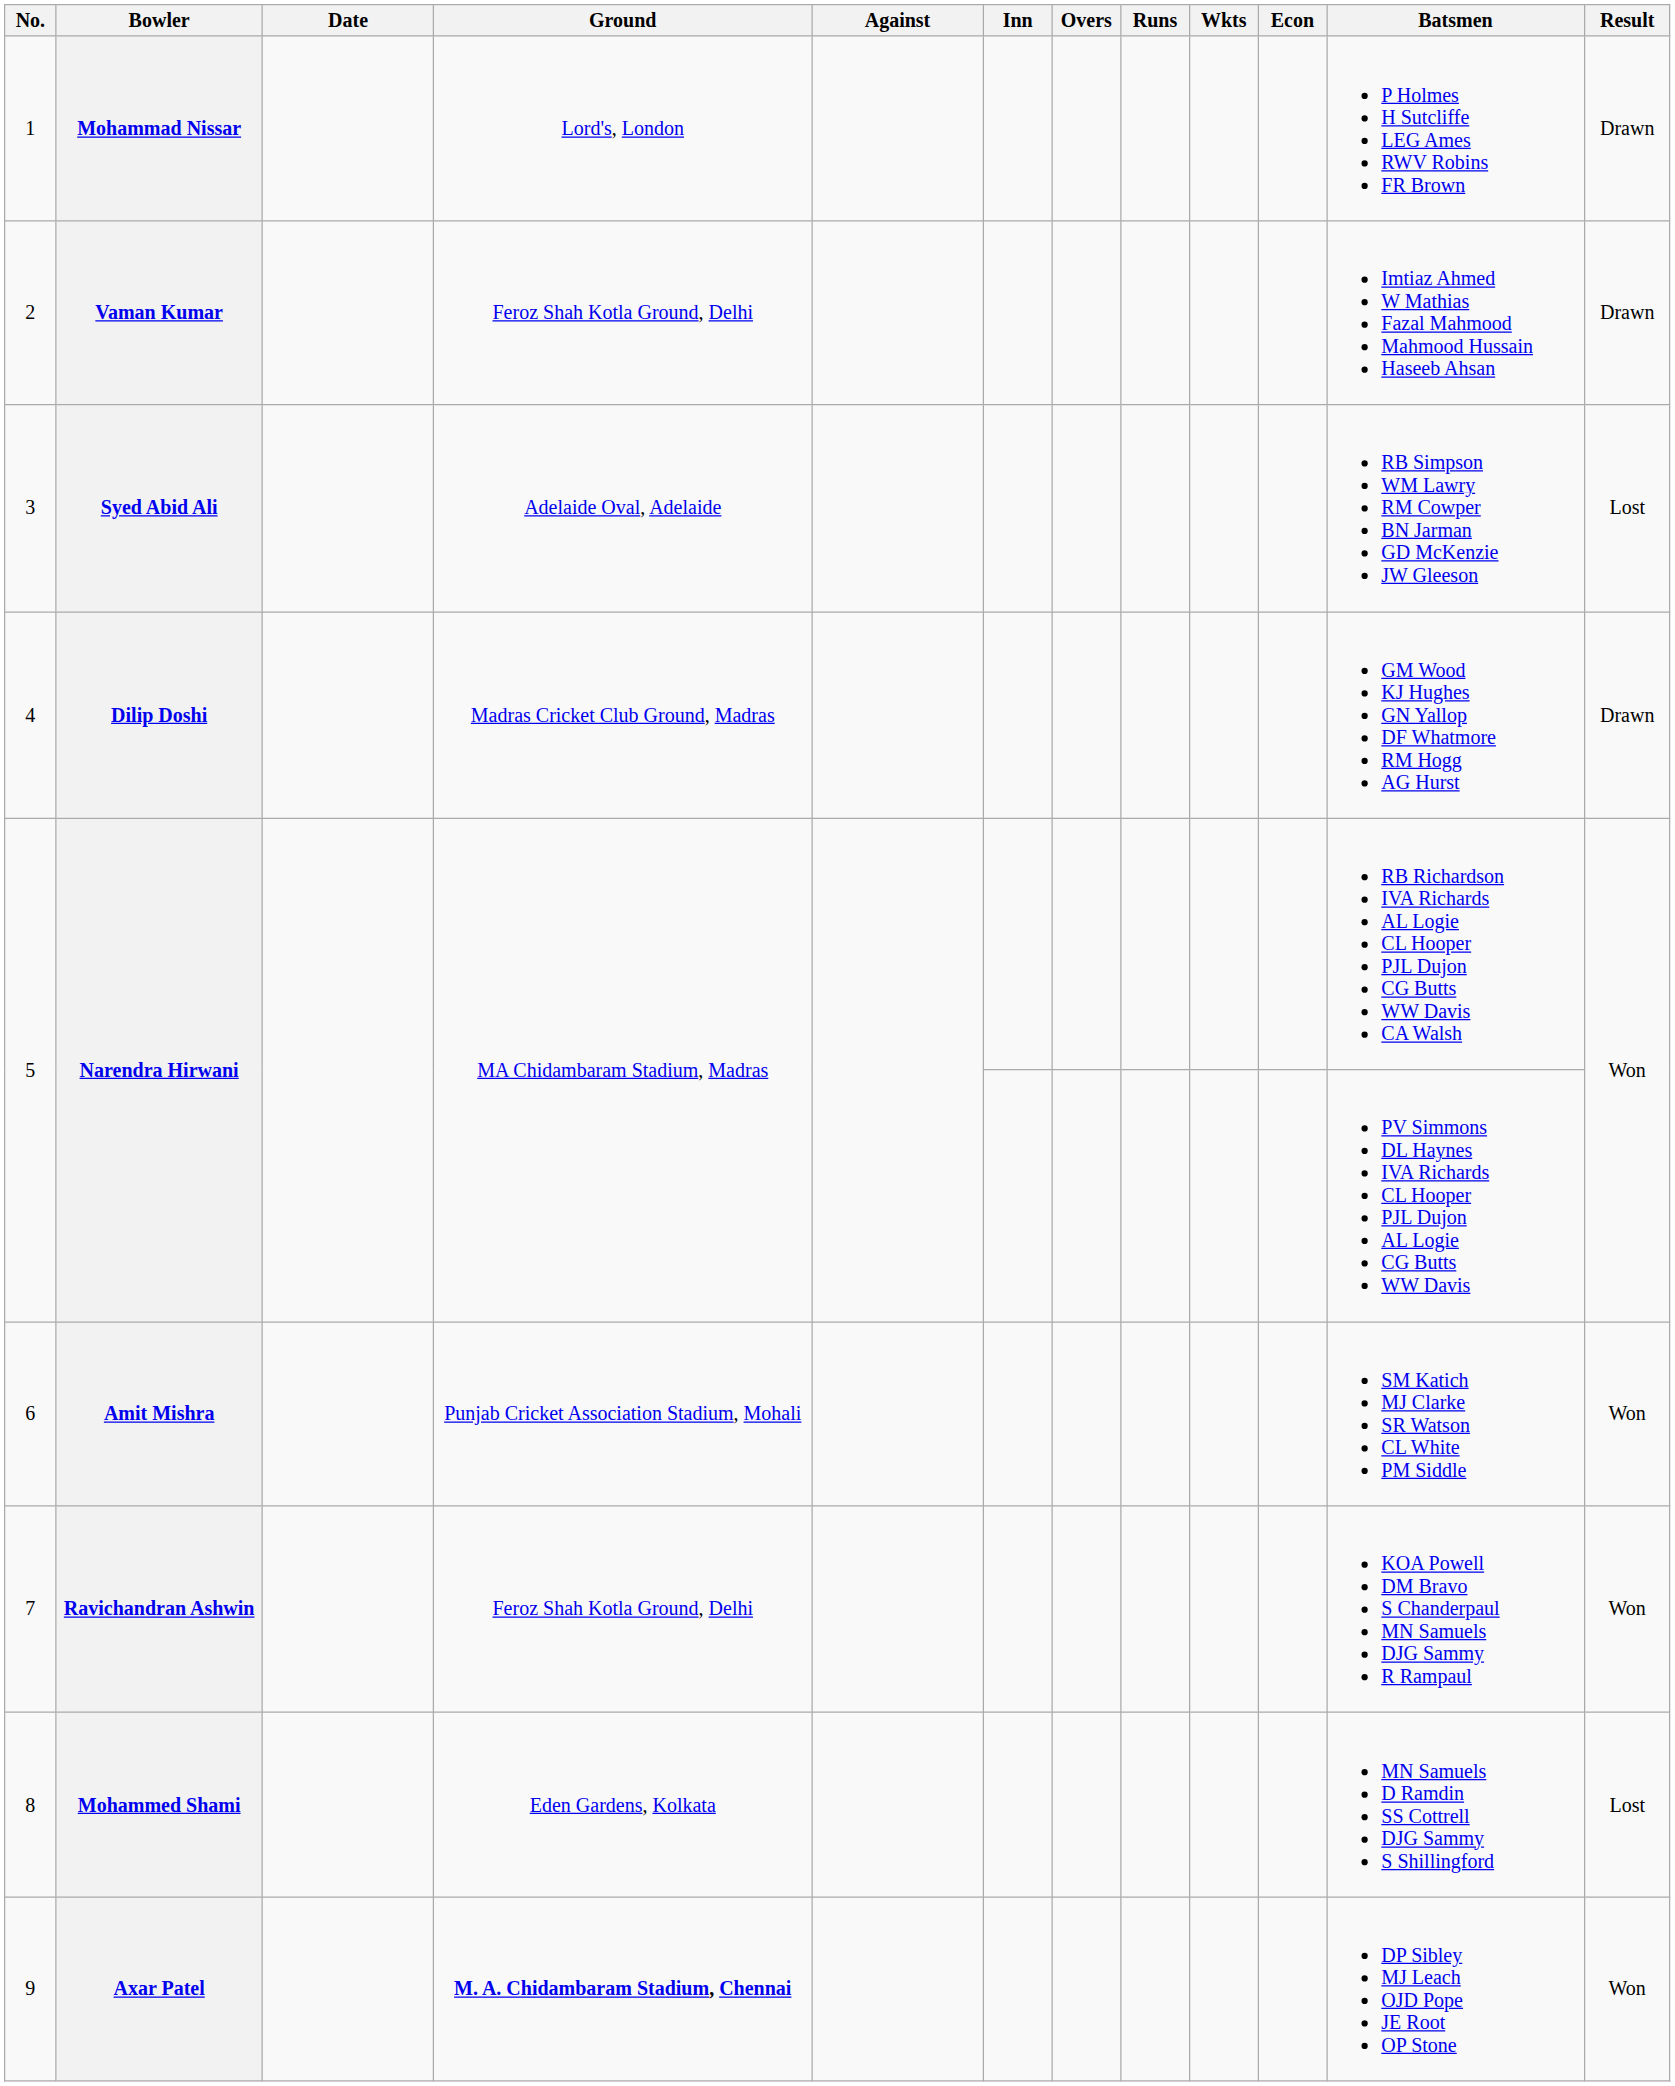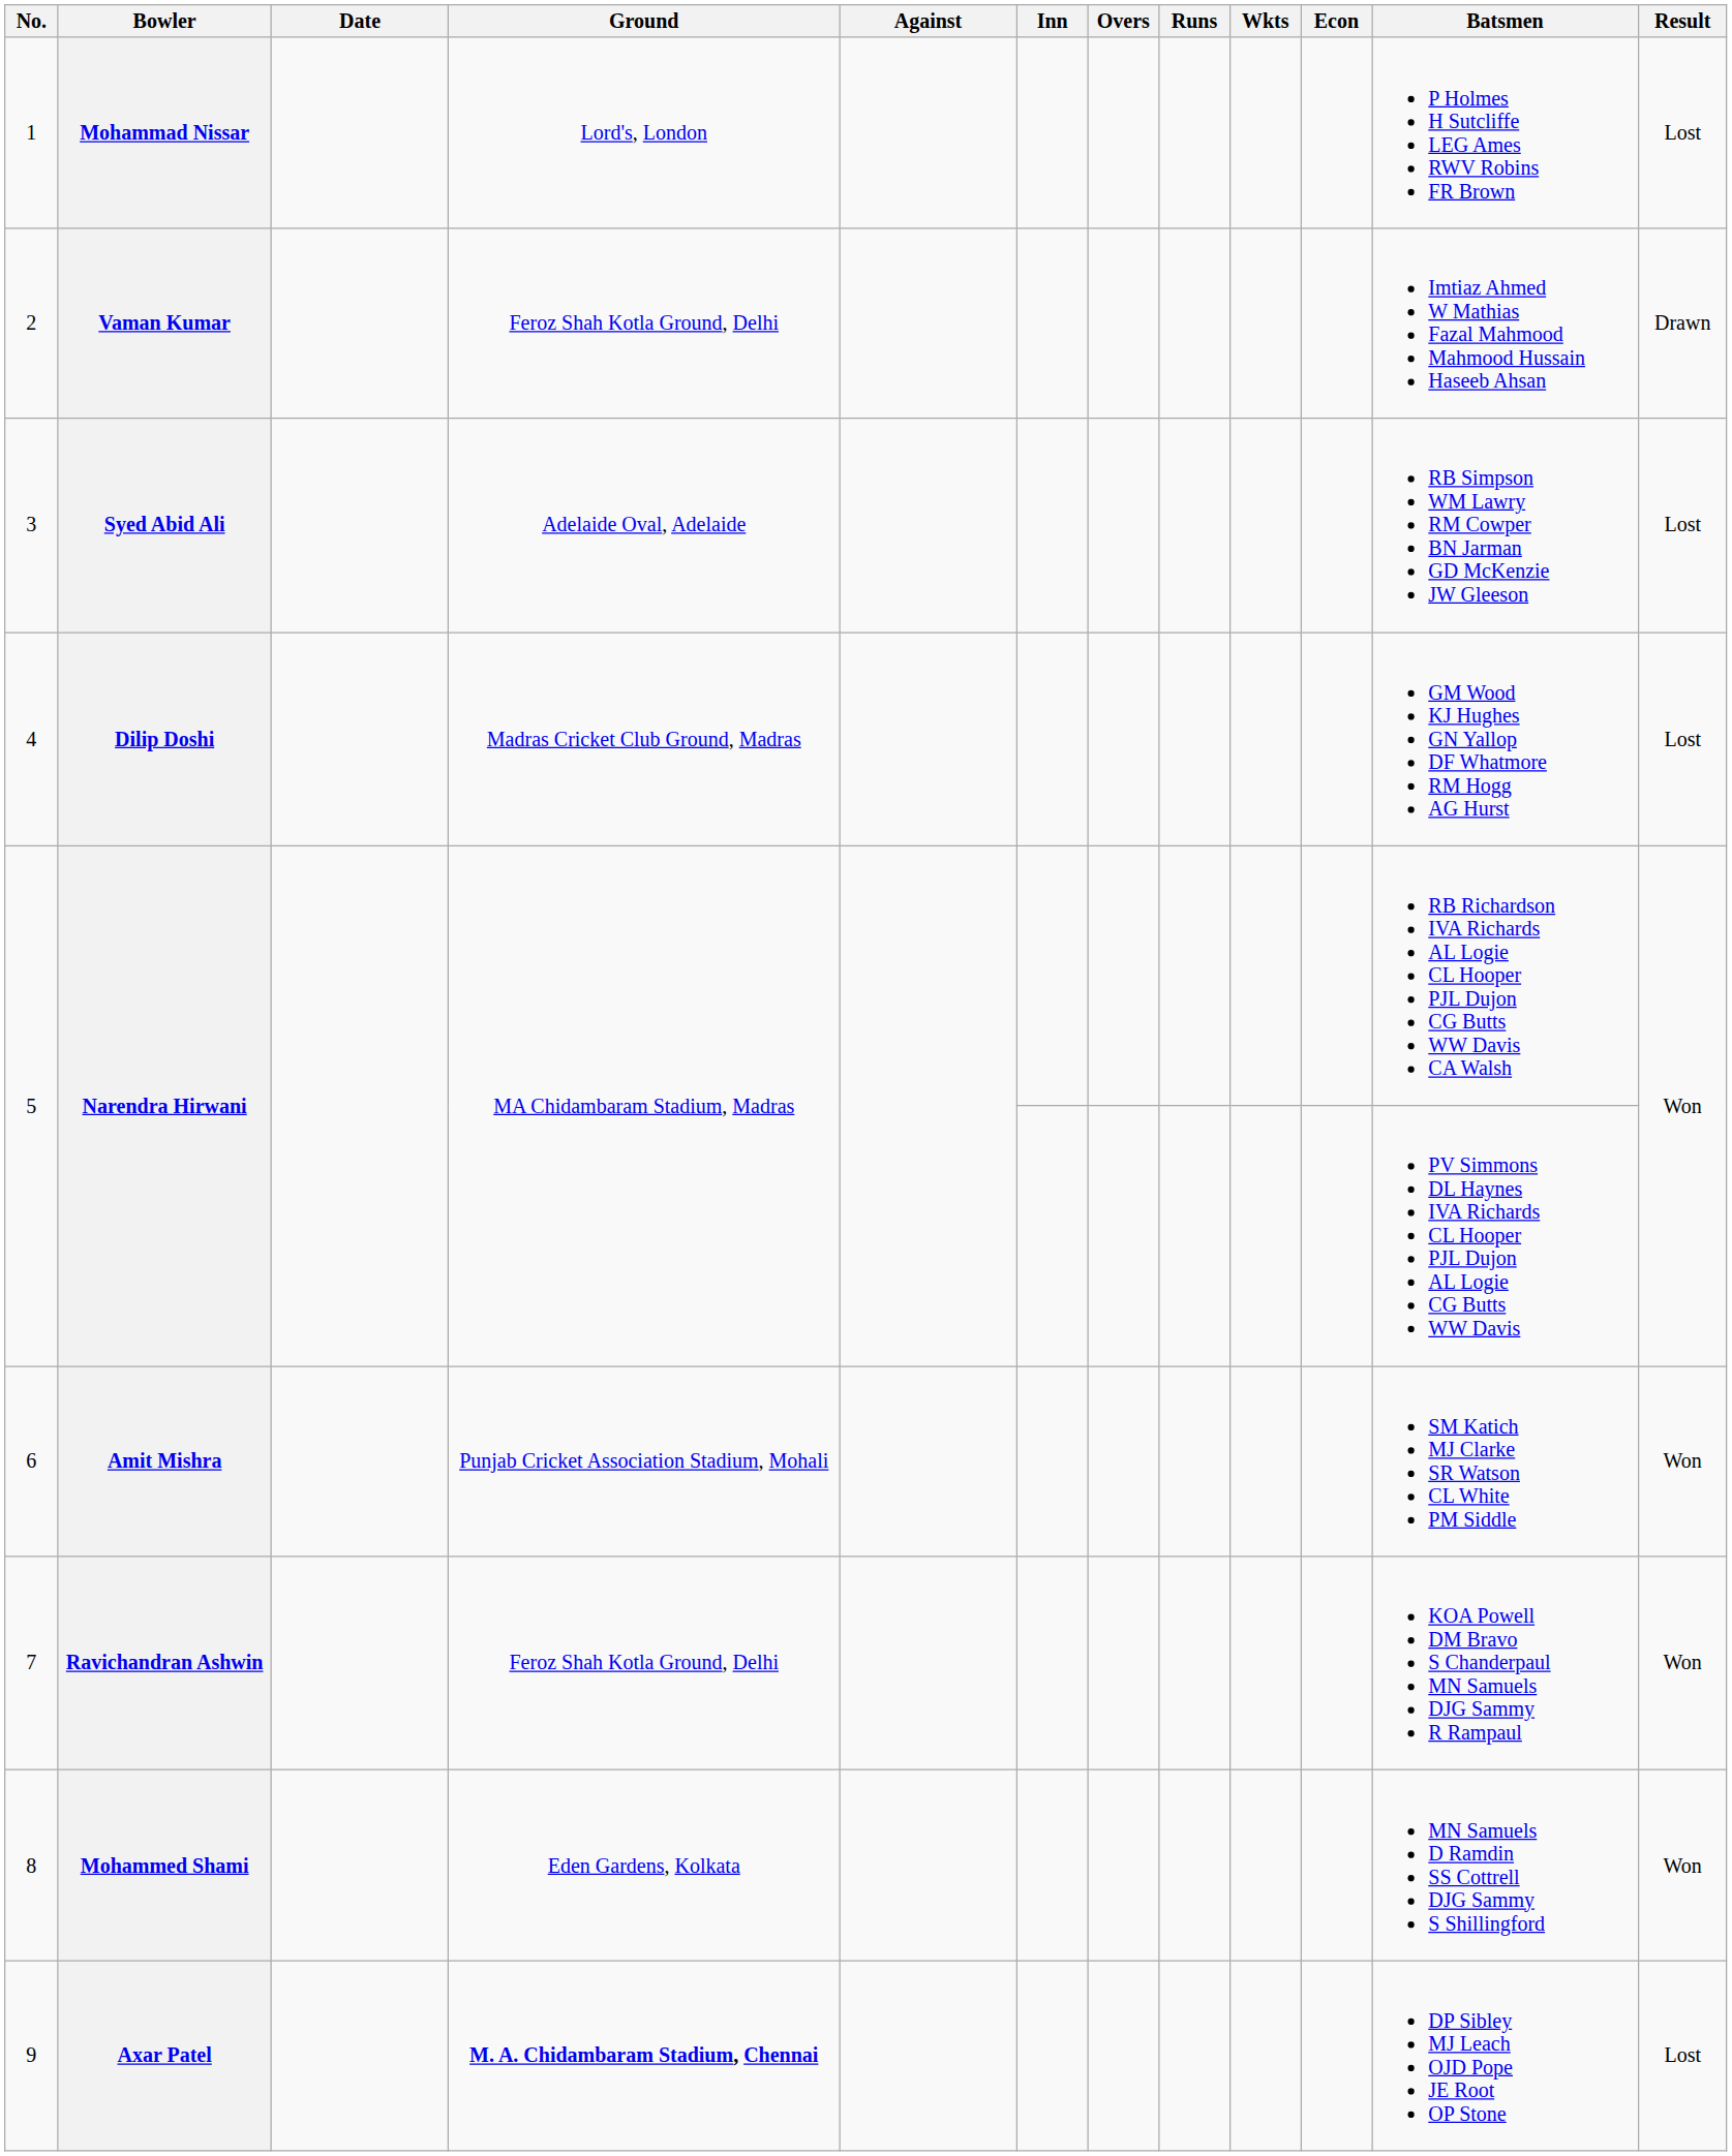 <table class="wikitable plainrowheaders sortable">
 <tr>
 <th style="width:3%;">No.</th>
 <th style="width:12%;">Bowler</th>
 <th style="width:10%;">Date</th>
 <th style="width:22%;">Ground</th>
 <th style="width:10%;">Against</th>
 <th style="width:4%;">Inn</th>
 <th style="width:4%;">Overs</th>
 <th style="width:4%;">Runs</th>
 <th style="width:4%;">Wkts</th>
 <th style="width:4%;">Econ</th>
 <th style="width:15%;" class="unsortable">Batsmen</th>
 <th style="width:5%;">Result</th>
 </tr>
 <tr align=center>
 <td>1</td>
 <th scope="row"><a href='#'>Mohammad Nissar</a></th>
 <td></td>
 <td><a href='#'>Lord's</a>, <a href='#'>London</a></td>
 <td></td>
 <td></td>
 <td></td>
 <td></td>
 <td></td>
 <td></td>
 <td align=left><br><ul><li><a href='#'>P Holmes</a></li><li><a href='#'>H Sutcliffe</a></li><li><a href='#'>LEG Ames</a></li><li><a href='#'>RWV Robins</a></li><li><a href='#'>FR Brown</a></li></ul></td>
-<td>Drawn</td>
+<td>Lost</td>
 </tr>
 <tr align=center>
 <td>2</td>
 <th scope="row"><a href='#'>Vaman Kumar</a></th>
 <td></td>
 <td><a href='#'>Feroz Shah Kotla Ground</a>, <a href='#'>Delhi</a></td>
 <td></td>
 <td></td>
 <td></td>
 <td></td>
 <td></td>
 <td></td>
 <td align=left><br><ul><li><a href='#'>Imtiaz Ahmed</a></li><li><a href='#'>W Mathias</a></li><li><a href='#'>Fazal Mahmood</a></li><li><a href='#'>Mahmood Hussain</a></li><li><a href='#'>Haseeb Ahsan</a></li></ul></td>
 <td>Drawn</td>
 </tr>
 <tr align=center>
 <td>3</td>
 <th scope="row"><a href='#'>Syed Abid Ali</a></th>
 <td></td>
 <td><a href='#'>Adelaide Oval</a>, <a href='#'>Adelaide</a></td>
 <td></td>
 <td></td>
 <td></td>
 <td></td>
 <td></td>
 <td></td>
 <td align=left><br><ul><li><a href='#'>RB Simpson</a></li><li><a href='#'>WM Lawry</a></li><li><a href='#'>RM Cowper</a></li><li><a href='#'>BN Jarman</a></li><li><a href='#'>GD McKenzie</a></li><li><a href='#'>JW Gleeson</a></li></ul></td>
 <td>Lost</td>
 </tr>
 <tr align=center>
 <td>4</td>
 <th scope="row"><a href='#'>Dilip Doshi</a></th>
 <td></td>
 <td><a href='#'>Madras Cricket Club Ground</a>, <a href='#'>Madras</a></td>
 <td></td>
 <td></td>
 <td></td>
 <td></td>
 <td></td>
 <td></td>
 <td align=left><br><ul><li><a href='#'>GM Wood</a></li><li><a href='#'>KJ Hughes</a></li><li><a href='#'>GN Yallop</a></li><li><a href='#'>DF Whatmore</a></li><li><a href='#'>RM Hogg</a></li><li><a href='#'>AG Hurst</a></li></ul></td>
-<td>Drawn</td>
+<td>Lost</td>
 </tr>
 <tr align=center>
 <td rowspan=2>5</td>
 <th scope="row" rowspan=2><a href='#'>Narendra Hirwani</a> </th>
 <td rowspan=2></td>
 <td rowspan=2><a href='#'>MA Chidambaram Stadium</a>, <a href='#'>Madras</a></td>
 <td rowspan=2></td>
 <td></td>
 <td></td>
 <td></td>
 <td></td>
 <td></td>
 <td align=left><br><ul><li><a href='#'>RB Richardson</a></li><li><a href='#'>IVA Richards</a></li><li><a href='#'>AL Logie</a></li><li><a href='#'>CL Hooper</a></li><li><a href='#'>PJL Dujon</a></li><li><a href='#'>CG Butts</a></li><li><a href='#'>WW Davis</a></li><li><a href='#'>CA Walsh</a></li></ul></td>
 <td rowspan=2>Won</td>
 </tr>
 <tr align=center>
 <td></td>
 <td></td>
 <td></td>
 <td></td>
 <td></td>
 <td align=left><br><ul><li><a href='#'>PV Simmons</a></li><li><a href='#'>DL Haynes</a></li><li><a href='#'>IVA Richards</a></li><li><a href='#'>CL Hooper</a></li><li><a href='#'>PJL Dujon</a></li><li><a href='#'>AL Logie</a></li><li><a href='#'>CG Butts</a></li><li><a href='#'>WW Davis</a></li></ul></td>
 </tr>
 <tr align=center>
 <td>6</td>
 <th scope="row"><a href='#'>Amit Mishra</a></th>
 <td></td>
 <td><a href='#'>Punjab Cricket Association Stadium</a>, <a href='#'>Mohali</a></td>
 <td></td>
 <td></td>
 <td></td>
 <td></td>
 <td></td>
 <td></td>
 <td align=left><br><ul><li><a href='#'>SM Katich</a></li><li><a href='#'>MJ Clarke</a></li><li><a href='#'>SR Watson</a></li><li><a href='#'>CL White</a></li><li><a href='#'>PM Siddle</a></li></ul></td>
 <td>Won</td>
 </tr>
 <tr align=center>
 <td>7</td>
 <th scope="row"><a href='#'>Ravichandran Ashwin</a> </th>
 <td></td>
 <td><a href='#'>Feroz Shah Kotla Ground</a>, <a href='#'>Delhi</a></td>
 <td></td>
 <td></td>
 <td></td>
 <td></td>
 <td></td>
 <td></td>
 <td align=left><br><ul><li><a href='#'>KOA Powell</a></li><li><a href='#'>DM Bravo</a></li><li><a href='#'>S Chanderpaul</a></li><li><a href='#'>MN Samuels</a></li><li><a href='#'>DJG Sammy</a></li><li><a href='#'>R Rampaul</a></li></ul></td>
 <td>Won</td>
 </tr>
 <tr align=center>
 <td>8</td>
 <th scope="row"><a href='#'>Mohammed Shami</a></th>
 <td></td>
 <td><a href='#'>Eden Gardens</a>, <a href='#'>Kolkata</a></td>
 <td></td>
 <td></td>
 <td></td>
 <td></td>
 <td></td>
 <td></td>
 <td align=left><br><ul><li><a href='#'>MN Samuels</a></li><li><a href='#'>D Ramdin</a></li><li><a href='#'>SS Cottrell</a></li><li><a href='#'>DJG Sammy</a></li><li><a href='#'>S Shillingford</a></li></ul></td>
-<td>Lost</td>
+<td>Won</td>
 </tr>
 <tr align=center>
 <td>9</td>
 <th scope="row"><a href='#'>Axar Patel</a></th>
 <td></td>
 <td><strong><a href='#'>M. A. Chidambaram Stadium</a>, <a href='#'>Chennai</a></strong></td>
 <td></td>
 <td></td>
 <td></td>
 <td></td>
 <td></td>
 <td></td>
 <td align=left><br><ul><li><a href='#'>DP Sibley</a></li><li><a href='#'>MJ Leach</a></li><li><a href='#'>OJD Pope</a></li><li><a href='#'>JE Root</a></li><li><a href='#'>OP Stone</a></li></ul></td>
-<td>Won</td>
+<td>Lost</td>
 </tr>
 </table>
